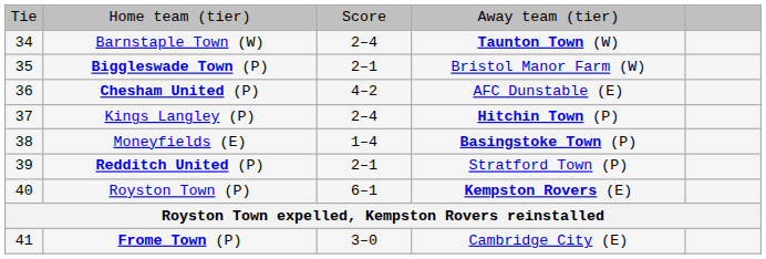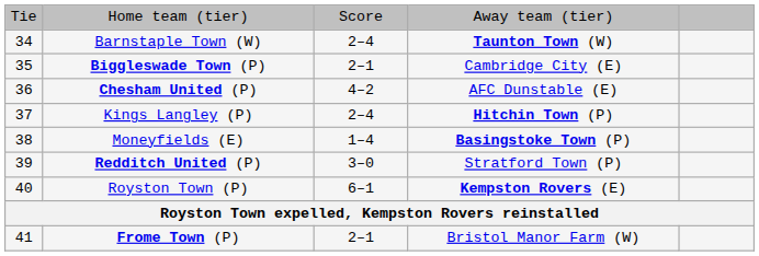 <table class="wikitable" style="width: 600px; background:WhiteSmoke; text-align:center; font-size:90%">
 <tr>
 <td scope="col" style="width:  5.00%; background:silver;">Tie</td>
 <td scope="col" style="width: 36.25%; background:silver;">Home team (tier)</td>
 <td scope="col" style="width: 12.50%; background:silver;">Score</td>
 <td scope="col" style="width: 36.25%; background:silver;">Away team (tier)</td>
 <td scope="col" style="width: 10.00%; background:silver;"></td>
 </tr>
 <tr>
 <td>34</td>
 <td><a href='#'>Barnstaple Town</a> (W)</td>
 <td>2–4</td>
 <td><strong><a href='#'>Taunton Town</a></strong> (W)</td>
 <td></td>
 </tr>
 <tr>
 <td>35</td>
 <td><strong><a href='#'>Biggleswade Town</a></strong> (P)</td>
 <td>2–1</td>
-<td><a href='#'>Bristol Manor Farm</a> (W)</td>
+<td><a href='#'>Cambridge City</a> (E)</td>
 <td></td>
 </tr>
 <tr>
 <td>36</td>
 <td><strong><a href='#'>Chesham United</a></strong> (P)</td>
 <td>4–2</td>
 <td><a href='#'>AFC Dunstable</a> (E)</td>
 <td></td>
 </tr>
 <tr>
 <td>37</td>
 <td><a href='#'>Kings Langley</a> (P)</td>
 <td>2–4</td>
 <td><strong><a href='#'>Hitchin Town</a></strong> (P)</td>
 <td></td>
 </tr>
 <tr>
 <td>38</td>
 <td><a href='#'>Moneyfields</a> (E)</td>
 <td>1–4</td>
 <td><strong><a href='#'>Basingstoke Town</a></strong> (P)</td>
 <td></td>
 </tr>
 <tr>
 <td>39</td>
 <td><strong><a href='#'>Redditch United</a></strong> (P)</td>
-<td>2–1</td>
+<td>3–0</td>
 <td><a href='#'>Stratford Town</a> (P)</td>
 <td></td>
 </tr>
 <tr>
 <td>40</td>
 <td><a href='#'>Royston Town</a> (P)</td>
 <td>6–1</td>
 <td><strong><a href='#'>Kempston Rovers</a></strong> (E)</td>
 <td></td>
 </tr>
 <tr>
 <th colspan="5">Royston Town expelled, Kempston Rovers reinstalled</th>
 </tr>
 <tr>
 <td>41</td>
 <td><strong><a href='#'>Frome Town</a></strong> (P)</td>
-<td>3–0</td>
-<td><a href='#'>Cambridge City</a> (E)</td>
+<td>2–1</td>
+<td><a href='#'>Bristol Manor Farm</a> (W)</td>
 <td></td>
 </tr>
 </table>
